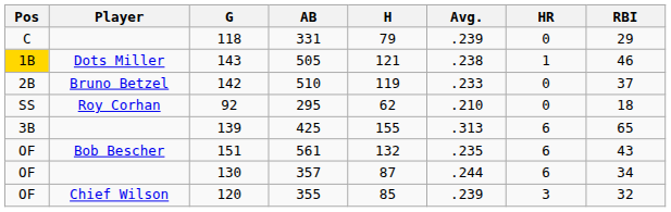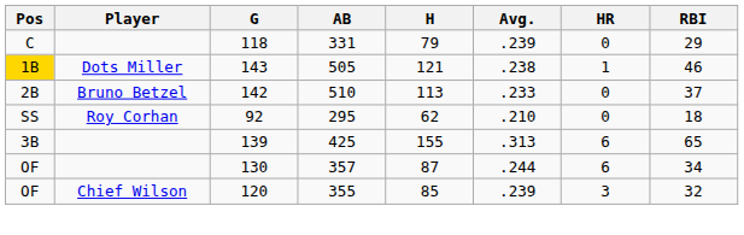 <table class="wikitable sortable">
 <tr>
 <th bgcolor="#DDDDFF" width="5%">Pos</th>
 <th bgcolor="#DDDDFF" width="16%">Player</th>
 <th bgcolor="#DDDDFF" width="9%">G</th>
 <th bgcolor="#DDDDFF" width="9%">AB</th>
 <th bgcolor="#DDDDFF" width="9%">H</th>
 <th bgcolor="#DDDDFF" width="9%">Avg.</th>
 <th bgcolor="#DDDDFF" width="9%">HR</th>
 <th bgcolor="#DDDDFF" width="9%">RBI</th>
 </tr>
 <tr align="center">
 <td>C</td>
 <td></td>
 <td>118</td>
 <td>331</td>
 <td>79</td>
 <td>.239</td>
 <td>0</td>
 <td>29</td>
 </tr>
 <tr align="center">
 <td style="background: gold;">1B</td>
 <td><a href='#'>Dots Miller</a></td>
 <td>143</td>
 <td>505</td>
 <td>121</td>
 <td>.238</td>
 <td>1</td>
 <td>46</td>
 </tr>
 <tr align=center>
 <td>2B</td>
 <td><a href='#'>Bruno Betzel</a></td>
 <td>142</td>
 <td>510</td>
-<td>119</td>
+<td>113</td>
 <td>.233</td>
 <td>0</td>
 <td>37</td>
 </tr>
 <tr align=center>
 <td>SS</td>
 <td><a href='#'>Roy Corhan</a></td>
 <td>92</td>
 <td>295</td>
 <td>62</td>
 <td>.210</td>
 <td>0</td>
 <td>18</td>
 </tr>
 <tr align=center>
 <td>3B</td>
 <td></td>
 <td>139</td>
 <td>425</td>
 <td>155</td>
 <td>.313</td>
 <td>6</td>
 <td>65</td>
 </tr>
-<tr align="center">
-<td>OF</td>
-<td><a href='#'>Bob Bescher</a></td>
-<td>151</td>
-<td>561</td>
-<td>132</td>
-<td>.235</td>
-<td>6</td>
-<td>43</td>
-</tr>
 <tr align=center>
 <td>OF</td>
 <td></td>
 <td>130</td>
 <td>357</td>
 <td>87</td>
 <td>.244</td>
 <td>6</td>
 <td>34</td>
 </tr>
 <tr align="center">
 <td>OF</td>
 <td><a href='#'>Chief Wilson</a></td>
 <td>120</td>
 <td>355</td>
 <td>85</td>
 <td>.239</td>
 <td>3</td>
 <td>32</td>
 </tr>
 </table>
